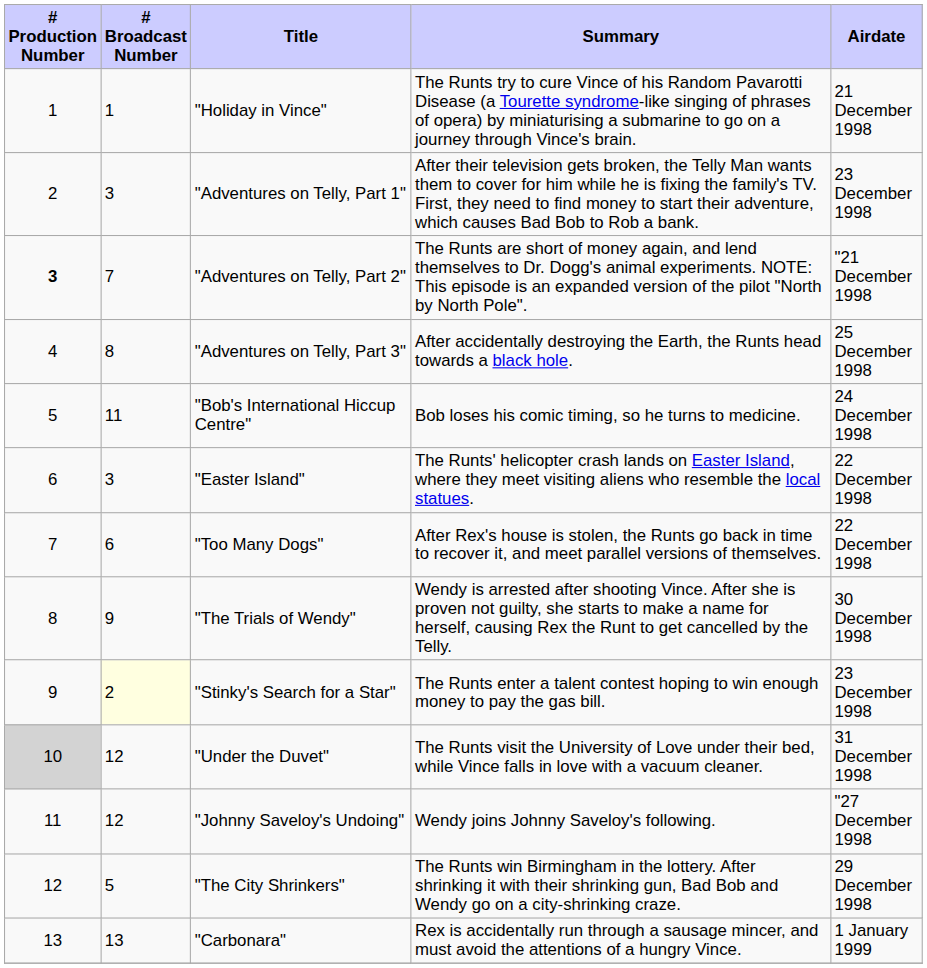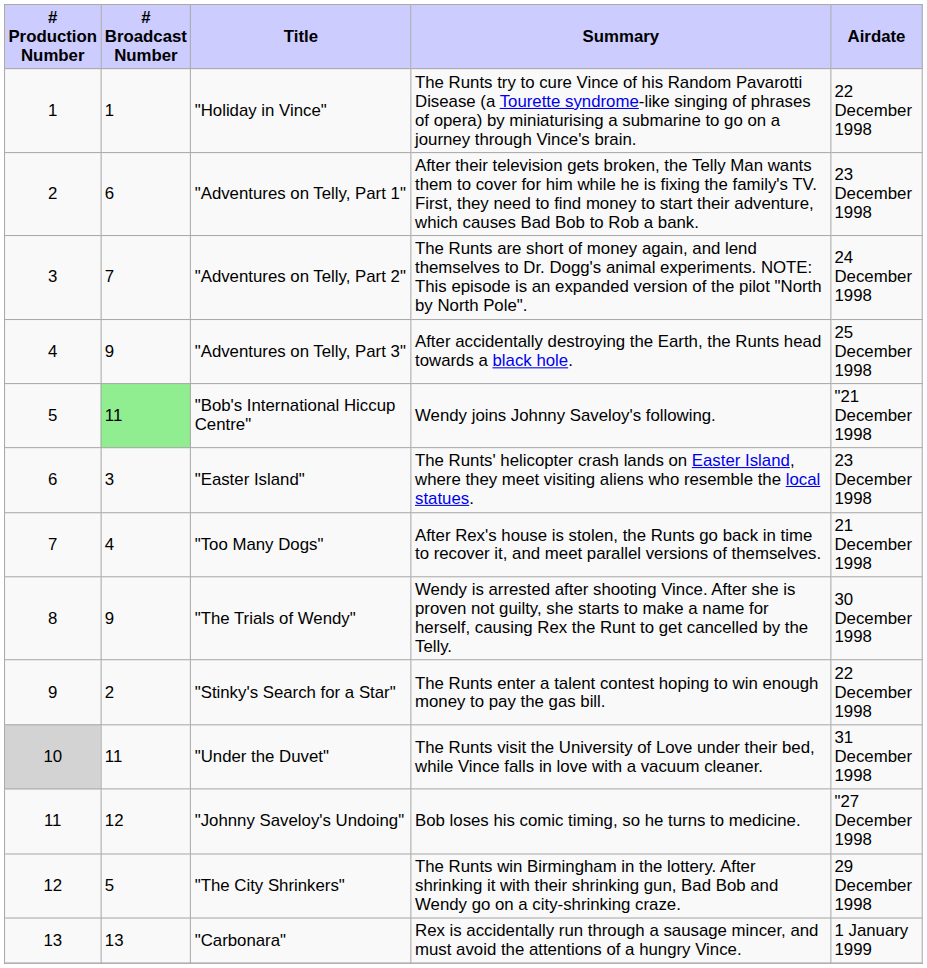 <table class="wikitable sortable" width=99%>
 <tr>
 <th style="background: #CCCCFF" width="3%"># Production Number</th>
 <th style="background: #CCCCFF" width="3%"># Broadcast Number</th>
 <th style="background: #CCCCFF" width="24%">Title</th>
 <th style="background: #CCCCFF">Summary</th>
 <th style="background: #CCCCFF" width="10%">Airdate</th>
 </tr>
 <tr>
 <td align="center">1</td>
 <td>1</td>
 <td>"Holiday in Vince"</td>
 <td>The Runts try to cure Vince of his Random Pavarotti Disease (a <a href='#'>Tourette syndrome</a>-like singing of phrases of opera) by miniaturising a submarine to go on a journey through Vince's brain.</td>
-<td>21 December 1998</td>
+<td>22 December 1998</td>
 </tr>
 <tr>
 <td align="center">2</td>
-<td>3</td>
+<td>6</td>
 <td>"Adventures on Telly, Part 1"</td>
 <td>After their television gets broken, the Telly Man wants them to cover for him while he is fixing the family's TV. First, they need to find money to start their adventure, which causes Bad Bob to Rob a bank.</td>
 <td>23 December 1998</td>
 </tr>
 <tr>
-<td align="center"><strong>3</strong></td>
+<td align="center">3</td>
 <td>7</td>
 <td>"Adventures on Telly, Part 2"</td>
 <td>The Runts are short of money again, and lend themselves to Dr. Dogg's animal experiments. NOTE: This episode is an expanded version of the pilot "North by North Pole".</td>
-<td>"21 December 1998</td>
+<td>24 December 1998</td>
 </tr>
 <tr>
 <td align="center">4</td>
-<td>8</td>
+<td>9</td>
 <td>"Adventures on Telly, Part 3"</td>
 <td>After accidentally destroying the Earth, the Runts head towards a <a href='#'>black hole</a>.</td>
 <td>25 December 1998</td>
 </tr>
 <tr>
 <td align="center">5</td>
-<td>11</td>
+<td style="background: lightgreen;">11</td>
 <td>"Bob's International Hiccup Centre"</td>
-<td>Bob loses his comic timing, so he turns to medicine.</td>
-<td>24 December 1998</td>
+<td>Wendy joins Johnny Saveloy's following.</td>
+<td>"21 December 1998</td>
 </tr>
 <tr>
 <td align="center">6</td>
 <td>3</td>
 <td>"Easter Island"</td>
 <td>The Runts' helicopter crash lands on <a href='#'>Easter Island</a>, where they meet visiting aliens who resemble the <a href='#'>local statues</a>.</td>
-<td>22 December 1998</td>
+<td>23 December 1998</td>
 </tr>
 <tr>
 <td align="center">7</td>
-<td>6</td>
+<td>4</td>
 <td>"Too Many Dogs"</td>
 <td>After Rex's house is stolen, the Runts go back in time to recover it, and meet parallel versions of themselves.</td>
-<td>22 December 1998</td>
+<td>21 December 1998</td>
 </tr>
 <tr>
 <td align="center">8</td>
 <td>9</td>
 <td>"The Trials of Wendy"</td>
 <td>Wendy is arrested after shooting Vince. After she is proven not guilty, she starts to make a name for herself, causing Rex the Runt to get cancelled by the Telly.</td>
 <td>30 December 1998</td>
 </tr>
 <tr>
 <td align="center">9</td>
-<td style="background: lightyellow;">2</td>
+<td>2</td>
 <td>"Stinky's Search for a Star"</td>
 <td>The Runts enter a talent contest hoping to win enough money to pay the gas bill.</td>
-<td>23 December 1998</td>
+<td>22 December 1998</td>
 </tr>
 <tr>
 <td align="center" style="background: lightgrey;">10</td>
-<td>12</td>
+<td>11</td>
 <td>"Under the Duvet"</td>
 <td>The Runts visit the University of Love under their bed, while Vince falls in love with a vacuum cleaner.</td>
 <td>31 December 1998</td>
 </tr>
 <tr>
 <td align="center">11</td>
 <td>12</td>
 <td>"Johnny Saveloy's Undoing"</td>
-<td>Wendy joins Johnny Saveloy's following.</td>
+<td>Bob loses his comic timing, so he turns to medicine.</td>
 <td>"27 December 1998</td>
 </tr>
 <tr>
 <td align="center">12</td>
 <td>5</td>
 <td>"The City Shrinkers"</td>
 <td>The Runts win Birmingham in the lottery. After shrinking it with their shrinking gun, Bad Bob and Wendy go on a city-shrinking craze.</td>
 <td>29 December 1998</td>
 </tr>
 <tr>
 <td align="center">13</td>
 <td>13</td>
 <td>"Carbonara"</td>
 <td>Rex is accidentally run through a sausage mincer, and must avoid the attentions of a hungry Vince.</td>
 <td>1 January 1999</td>
 </tr>
 <tr>
 </tr>
 </table>
